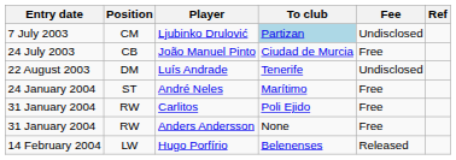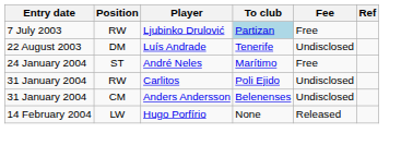 <table class="wikitable sortable">
 <tr>
 <th>Entry date</th>
 <th>Position</th>
 <th>Player</th>
 <th>To club</th>
 <th>Fee</th>
 <th>Ref</th>
 </tr>
 <tr>
 <td>7 July 2003</td>
-<td style="text-align:center;">CM</td>
+<td style="text-align:center;">RW</td>
 <td style="text-align:left;"><a href='#'>Ljubinko Drulović</a></td>
 <td style="background: lightblue; text-align:left;"><a href='#'>Partizan</a></td>
-<td>Undisclosed</td>
-<td></td>
-</tr>
-<tr>
-<td>24 July 2003</td>
-<td style="text-align:center;">CB</td>
-<td style="text-align:left;"><a href='#'>João Manuel Pinto</a></td>
-<td style="text-align:left;"><a href='#'>Ciudad de Murcia</a></td>
 <td>Free</td>
 <td></td>
 </tr>
 <tr>
 <td>22 August 2003</td>
 <td style="text-align:center;">DM</td>
 <td style="text-align:left;"><a href='#'>Luís Andrade</a></td>
 <td style="text-align:left;"><a href='#'>Tenerife</a></td>
 <td>Undisclosed</td>
 <td></td>
 </tr>
 <tr>
 <td>24 January 2004</td>
 <td style="text-align:center;">ST</td>
 <td style="text-align:left;"><a href='#'>André Neles</a></td>
 <td style="text-align:left;"><a href='#'>Marítimo</a></td>
 <td>Free</td>
 <td></td>
 </tr>
 <tr>
 <td>31 January 2004</td>
 <td style="text-align:center;">RW</td>
 <td style="text-align:left;"><a href='#'>Carlitos</a></td>
 <td style="text-align:left;"><a href='#'>Poli Ejido</a></td>
-<td>Free</td>
+<td>Undisclosed</td>
 <td></td>
 </tr>
 <tr>
 <td>31 January 2004</td>
-<td style="text-align:center;">RW</td>
+<td style="text-align:center;">CM</td>
 <td style="text-align:left;"><a href='#'>Anders Andersson</a></td>
-<td style="text-align:left;">None</td>
-<td>Free</td>
+<td style="text-align:left;"><a href='#'>Belenenses</a></td>
+<td>Undisclosed</td>
 <td></td>
 </tr>
 <tr>
 <td>14 February 2004</td>
 <td style="text-align:center;">LW</td>
 <td style="text-align:left;"><a href='#'>Hugo Porfírio</a></td>
-<td style="text-align:left;"><a href='#'>Belenenses</a></td>
+<td style="text-align:left;">None</td>
 <td>Released</td>
 <td></td>
 </tr>
 </table>
